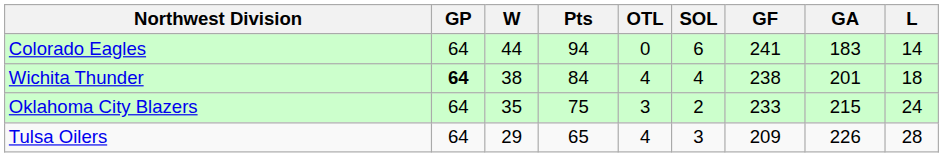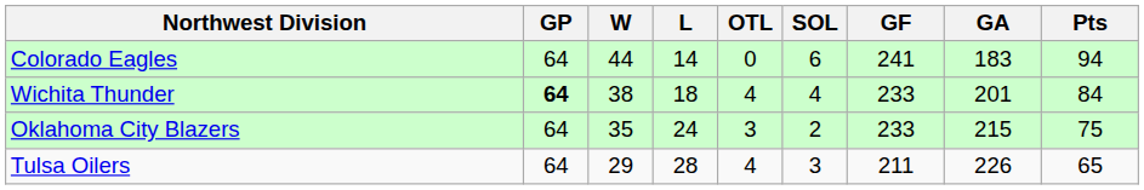 <table class="wikitable">
 <tr>
 <th width="40%" bgcolor="#e0e0e0">Northwest Division</th>
 <th width="5%" bgcolor="#e0e0e0">GP</th>
 <th width="5%" bgcolor="#e0e0e0">W</th>
-<th width="7.5%" bgcolor="#e0e0e0">Pts</th>
+<th width="5%" bgcolor="#e0e0e0">L</th>
 <th width="5%" bgcolor="#e0e0e0">OTL</th>
 <th width="5%" bgcolor="#e0e0e0">SOL</th>
 <th width="7.5%" bgcolor="#e0e0e0">GF</th>
 <th width="7.5%" bgcolor="#e0e0e0">GA</th>
-<th width="5%" bgcolor="#e0e0e0">L</th>
+<th width="7.5%" bgcolor="#e0e0e0">Pts</th>
 </tr>
 <tr align="center" bgcolor="#CCFFCC">
 <td align="left"><a href='#'>Colorado Eagles</a></td>
 <td>64</td>
 <td>44</td>
-<td>94</td>
+<td>14</td>
 <td>0</td>
 <td>6</td>
 <td>241</td>
 <td>183</td>
-<td>14</td>
+<td>94</td>
 </tr>
 <tr align="center" bgcolor="#CCFFCC">
 <td align="left"><a href='#'>Wichita Thunder</a></td>
 <td><strong>64</strong></td>
 <td>38</td>
-<td>84</td>
+<td>18</td>
 <td>4</td>
 <td>4</td>
-<td>238</td>
+<td>233</td>
 <td>201</td>
-<td>18</td>
+<td>84</td>
 </tr>
 <tr align="center" bgcolor="#CCFFCC">
 <td align="left"><a href='#'>Oklahoma City Blazers</a></td>
 <td>64</td>
 <td>35</td>
-<td>75</td>
+<td>24</td>
 <td>3</td>
 <td>2</td>
 <td>233</td>
 <td>215</td>
-<td>24</td>
+<td>75</td>
 </tr>
 <tr align="center">
 <td align="left"><a href='#'>Tulsa Oilers</a></td>
 <td>64</td>
 <td>29</td>
-<td>65</td>
+<td>28</td>
 <td>4</td>
 <td>3</td>
-<td>209</td>
+<td>211</td>
 <td>226</td>
-<td>28</td>
+<td>65</td>
 </tr>
 </table>
